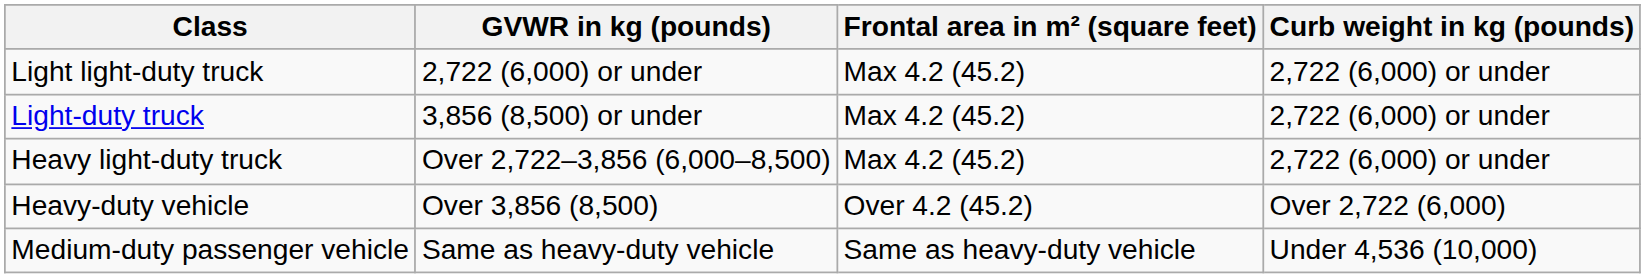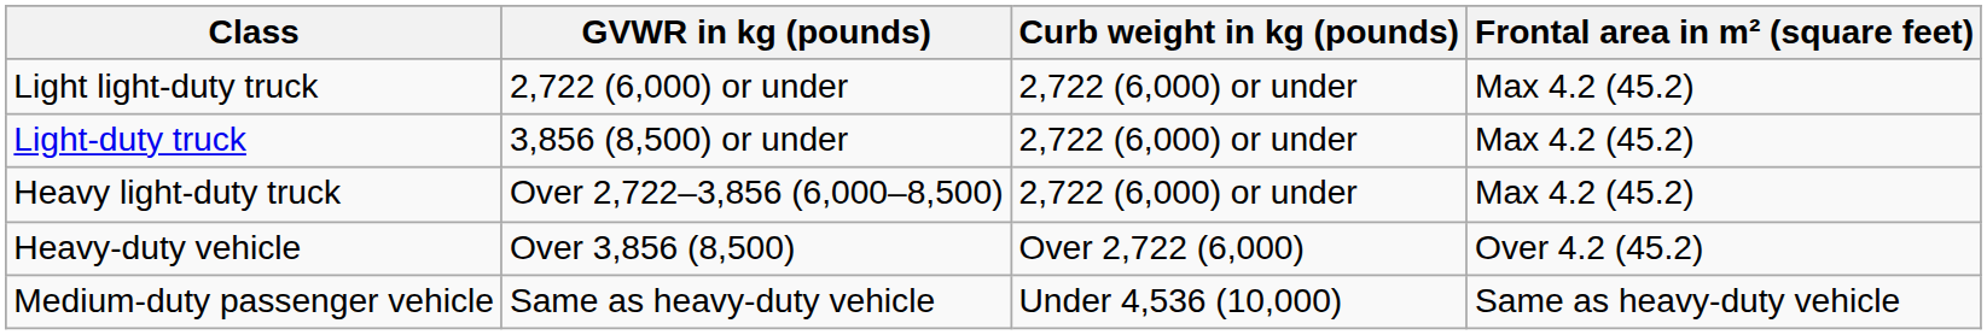 <table class="wikitable">
 <tr>
 <th>Class</th>
 <th>GVWR in kg (pounds)</th>
+<th>Curb weight in kg (pounds)</th>
 <th>Frontal area in m² (square feet)</th>
-<th>Curb weight in kg (pounds)</th>
 </tr>
 <tr>
 <td>Light light-duty truck</td>
 <td>2,722 (6,000) or under</td>
+<td>2,722 (6,000) or under</td>
 <td>Max 4.2 (45.2)</td>
-<td>2,722 (6,000) or under</td>
 </tr>
 <tr>
 <td><a href='#'>Light-duty truck</a></td>
 <td>3,856 (8,500) or under</td>
+<td>2,722 (6,000) or under</td>
 <td>Max 4.2 (45.2)</td>
-<td>2,722 (6,000) or under</td>
 </tr>
 <tr>
 <td>Heavy light-duty truck</td>
 <td>Over 2,722–3,856 (6,000–8,500)</td>
+<td>2,722 (6,000) or under</td>
 <td>Max 4.2 (45.2)</td>
-<td>2,722 (6,000) or under</td>
 </tr>
 <tr>
 <td>Heavy-duty vehicle</td>
 <td>Over 3,856 (8,500)</td>
+<td>Over 2,722 (6,000)</td>
 <td>Over 4.2 (45.2)</td>
-<td>Over 2,722 (6,000)</td>
 </tr>
 <tr>
 <td>Medium-duty passenger vehicle</td>
 <td>Same as heavy-duty vehicle</td>
+<td>Under 4,536 (10,000)</td>
 <td>Same as heavy-duty vehicle</td>
-<td>Under 4,536 (10,000)</td>
 </tr>
 </table>
